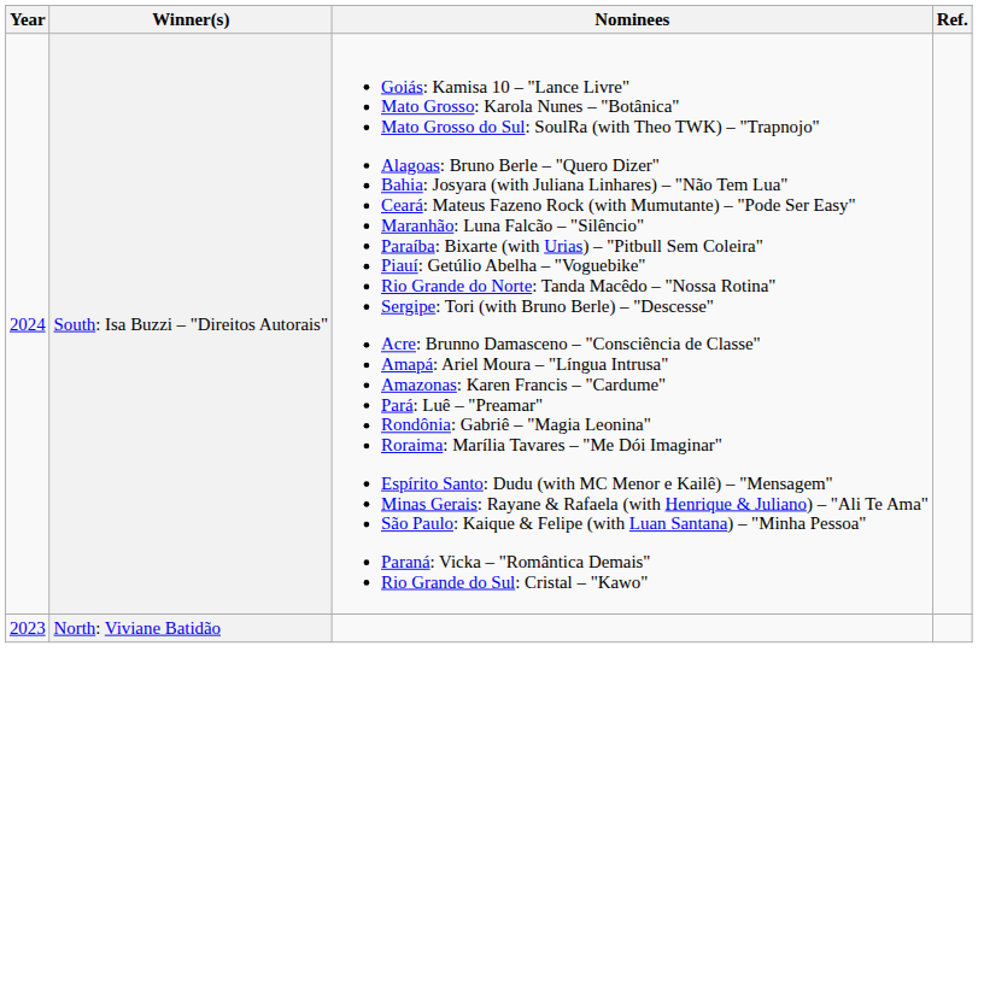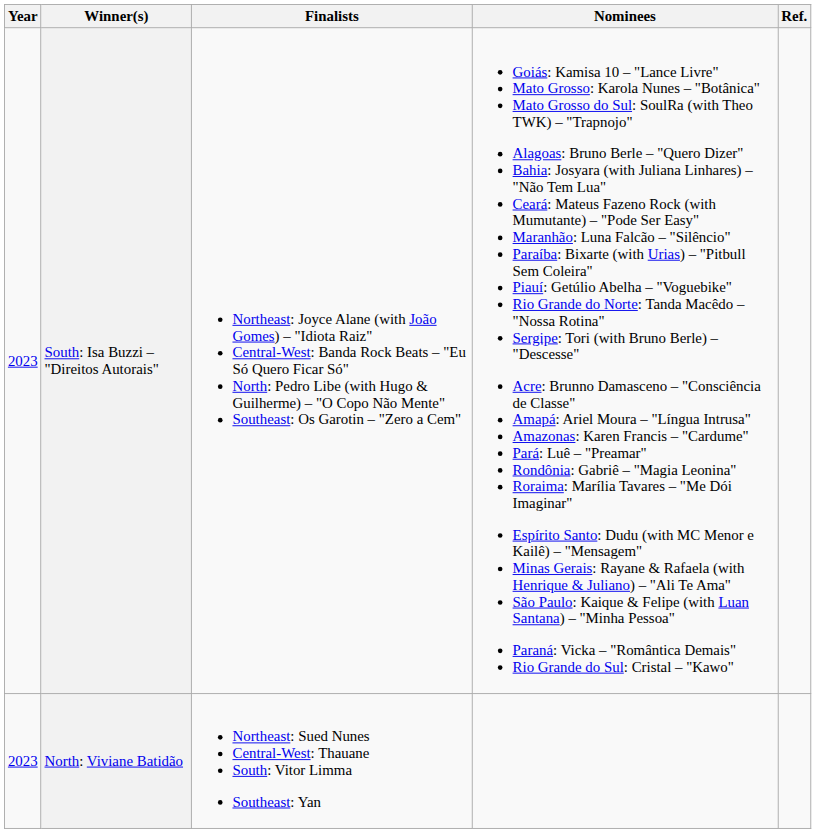 <table class="wikitable">
 <tr>
 <th style="width:5px;">Year</th>
 <th>Winner(s)</th>
+<th>Finalists</th>
 <th><strong>Nominees</strong></th>
 <th>Ref.</th>
 </tr>
 <tr>
-<td align="center"><a href='#'>2024</a></td>
+<td align="center"><a href='#'>2023</a></td>
 <th style="font-weight:normal; text-align:left;"><a href='#'>South</a>: Isa Buzzi – "Direitos Autorais"</th>
+<td><br><ul><li><a href='#'>Northeast</a>: Joyce Alane (with <a href='#'>João Gomes</a>) – "Idiota Raiz"</li><li><a href='#'>Central-West</a>: Banda Rock Beats – "Eu Só Quero Ficar Só"</li><li><a href='#'>North</a>: Pedro Libe (with Hugo &amp; Guilherme) – "O Copo Não Mente"</li><li><a href='#'>Southeast</a>: Os Garotin – "Zero a Cem"</li></ul></td>
 <td><br><ul><li><a href='#'>Goiás</a>: Kamisa 10 – "Lance Livre"</li><li><a href='#'>Mato Grosso</a>: Karola Nunes – "Botânica"</li><li><a href='#'>Mato Grosso do Sul</a>: SoulRa (with Theo TWK) – "Trapnojo"</li></ul><ul><li><a href='#'>Alagoas</a>: Bruno Berle – "Quero Dizer"</li><li><a href='#'>Bahia</a>: Josyara (with Juliana Linhares) – "Não Tem Lua"</li><li><a href='#'>Ceará</a>: Mateus Fazeno Rock (with Mumutante) – "Pode Ser Easy"</li><li><a href='#'>Maranhão</a>: Luna Falcão – "Silêncio"</li><li><a href='#'>Paraíba</a>: Bixarte (with <a href='#'>Urias</a>) – "Pitbull Sem Coleira"</li><li><a href='#'>Piauí</a>: Getúlio Abelha – "Voguebike"</li><li><a href='#'>Rio Grande do Norte</a>: Tanda Macêdo – "Nossa Rotina"</li><li><a href='#'>Sergipe</a>: Tori (with Bruno Berle) – "Descesse"</li></ul><ul><li><a href='#'>Acre</a>: Brunno Damasceno – "Consciência de Classe"</li><li><a href='#'>Amapá</a>: Ariel Moura – "Língua Intrusa"</li><li><a href='#'>Amazonas</a>: Karen Francis – "Cardume"</li><li><a href='#'>Pará</a>: Luê – "Preamar"</li><li><a href='#'>Rondônia</a>: Gabriê – "Magia Leonina"</li><li><a href='#'>Roraima</a>: Marília Tavares – "Me Dói Imaginar"</li></ul><ul><li><a href='#'>Espírito Santo</a>: Dudu (with MC Menor e Kailê) – "Mensagem"</li><li><a href='#'>Minas Gerais</a>: Rayane & Rafaela (with <a href='#'>Henrique & Juliano</a>) – "Ali Te Ama"</li><li><a href='#'>São Paulo</a>: Kaique & Felipe (with <a href='#'>Luan Santana</a>) – "Minha Pessoa"</li></ul><ul><li><a href='#'>Paraná</a>: Vicka – "Romântica Demais"</li><li><a href='#'>Rio Grande do Sul</a>: Cristal – "Kawo"</li></ul></td>
 <td></td>
 </tr>
 <tr>
 <td><a href='#'>2023</a></td>
 <th style="font-weight:normal; text-align:left;"><a href='#'>North</a>: <a href='#'>Viviane Batidão</a></th>
+<td><br><ul><li><a href='#'>Northeast</a>: Sued Nunes</li><li><a href='#'>Central-West</a>: Thauane</li><li><a href='#'>South</a>: Vitor Limma</li></ul><ul><li><a href='#'>Southeast</a>: Yan</li></ul></td>
 <td></td>
 <td></td>
 </tr>
 </table>
